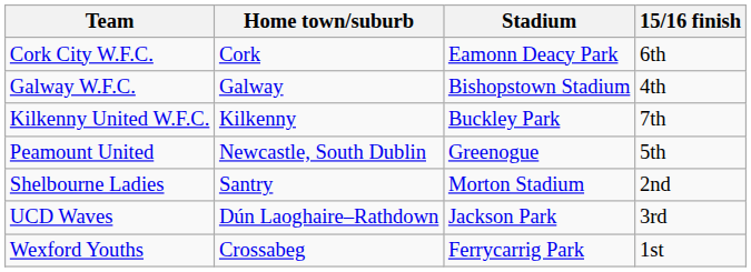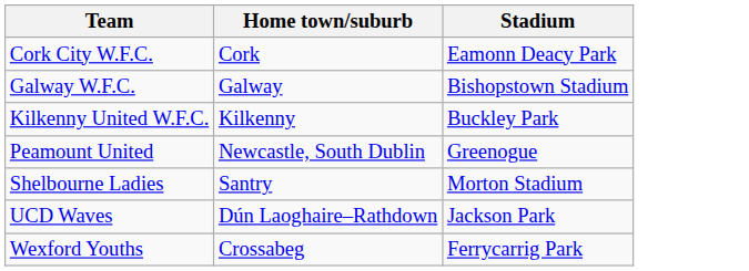 <table class="wikitable sortable">
 <tr>
 <th>Team</th>
 <th>Home town/suburb</th>
 <th>Stadium</th>
-<th>15/16 finish</th>
 </tr>
 <tr>
 <td><a href='#'>Cork City W.F.C.</a></td>
 <td><a href='#'>Cork</a></td>
 <td><a href='#'>Eamonn Deacy Park</a></td>
-<td>6th</td>
 </tr>
 <tr>
 <td><a href='#'>Galway W.F.C.</a></td>
 <td><a href='#'>Galway</a></td>
 <td><a href='#'>Bishopstown Stadium</a></td>
-<td>4th</td>
 </tr>
 <tr>
 <td><a href='#'>Kilkenny United W.F.C.</a></td>
 <td><a href='#'>Kilkenny</a></td>
 <td><a href='#'>Buckley Park</a></td>
-<td>7th</td>
 </tr>
 <tr>
 <td><a href='#'>Peamount United</a></td>
 <td><a href='#'>Newcastle, South Dublin</a></td>
 <td><a href='#'>Greenogue</a></td>
-<td>5th</td>
 </tr>
 <tr>
 <td><a href='#'>Shelbourne Ladies</a></td>
 <td><a href='#'>Santry</a></td>
 <td><a href='#'>Morton Stadium</a></td>
-<td>2nd</td>
 </tr>
 <tr>
 <td><a href='#'>UCD Waves</a></td>
 <td><a href='#'>Dún Laoghaire–Rathdown</a></td>
 <td><a href='#'>Jackson Park</a></td>
-<td>3rd</td>
 </tr>
 <tr>
 <td><a href='#'>Wexford Youths</a></td>
 <td><a href='#'>Crossabeg</a></td>
 <td><a href='#'>Ferrycarrig Park</a></td>
-<td>1st</td>
 </tr>
 </table>
